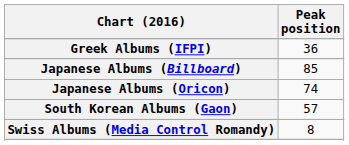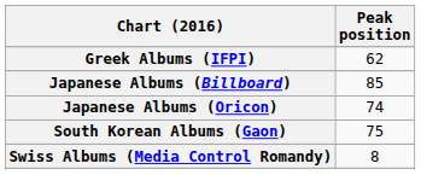 <table class="wikitable sortable plainrowheaders" style="text-align:center">
 <tr>
 <th scope="col">Chart (2016)</th>
 <th scope="col">Peak<br>position</th>
 </tr>
 <tr>
 </tr>
 <tr>
 </tr>
 <tr>
 </tr>
 <tr>
 </tr>
 <tr>
 </tr>
 <tr>
 </tr>
 <tr>
 </tr>
 <tr>
 </tr>
 <tr>
 </tr>
 <tr>
 <th scope="row">Greek Albums (<a href='#'>IFPI</a>)</th>
-<td>36</td>
+<td>62</td>
 </tr>
 <tr>
 </tr>
 <tr>
 </tr>
 <tr>
 <th scope="row">Japanese Albums (<em><a href='#'>Billboard</a></em>)</th>
 <td>85</td>
 </tr>
 <tr>
 <th scope="row">Japanese Albums (<a href='#'>Oricon</a>)</th>
 <td>74</td>
 </tr>
 <tr>
 </tr>
 <tr>
 </tr>
 <tr>
 </tr>
 <tr>
 <th scope="row">South Korean Albums (<a href='#'>Gaon</a>)</th>
-<td>57</td>
+<td>75</td>
 </tr>
 <tr>
 </tr>
 <tr>
 </tr>
 <tr>
 </tr>
 <tr>
 </tr>
 <tr>
 <th scope="row">Swiss Albums (<a href='#'>Media Control</a> Romandy)</th>
 <td>8</td>
 </tr>
 <tr>
 </tr>
 <tr>
 </tr>
 </table>
